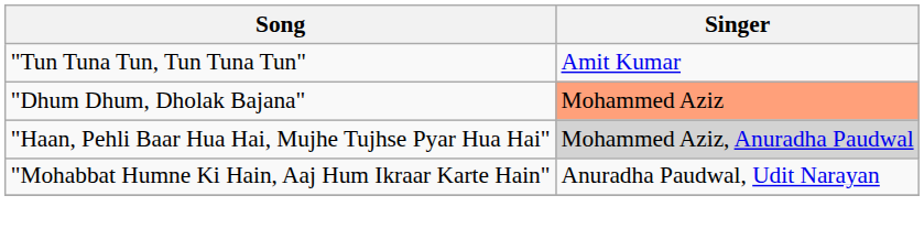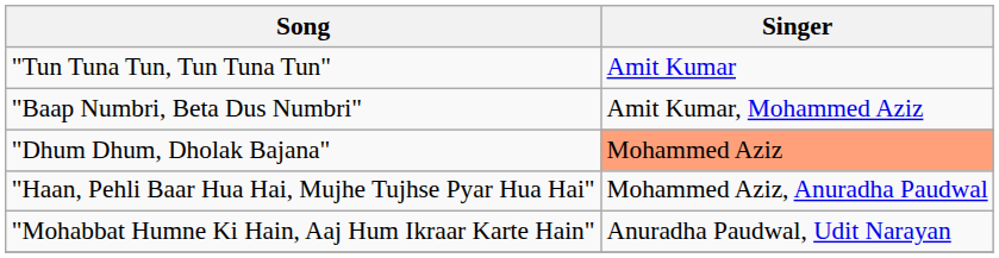 <table class="wikitable" style="font-size:92%;">
 <tr>
 <th>Song</th>
 <th>Singer</th>
 </tr>
 <tr>
 <td>"Tun Tuna Tun, Tun Tuna Tun"</td>
 <td><a href='#'>Amit Kumar</a></td>
 </tr>
 <tr>
+<td>"Baap Numbri, Beta Dus Numbri"</td>
+<td>Amit Kumar, <a href='#'>Mohammed Aziz</a></td>
+</tr>
+<tr>
 <td>"Dhum Dhum, Dholak Bajana"</td>
 <td style="background: lightsalmon;">Mohammed Aziz</td>
 </tr>
 <tr>
 <td>"Haan, Pehli Baar Hua Hai, Mujhe Tujhse Pyar Hua Hai"</td>
-<td style="background: lightgrey;">Mohammed Aziz, <a href='#'>Anuradha Paudwal</a></td>
+<td>Mohammed Aziz, <a href='#'>Anuradha Paudwal</a></td>
 </tr>
 <tr>
 <td>"Mohabbat Humne Ki Hain, Aaj Hum Ikraar Karte Hain"</td>
 <td>Anuradha Paudwal, <a href='#'>Udit Narayan</a></td>
 </tr>
 <tr>
 </tr>
 </table>
